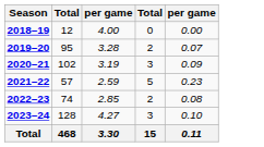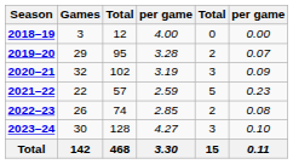 <table class="wikitable" style="text-align:center">
 <tr>
 <th>Season</th>
+<th>Games</th>
 <th>Total </th>
 <th> per game</th>
 <th>Total </th>
 <th> per game</th>
 </tr>
 <tr>
 <td><strong><a href='#'>2018–19</a></strong></td>
+<td>3</td>
 <td>12</td>
 <td><em>4.00</em></td>
 <td>0</td>
 <td><em>0.00</em></td>
 </tr>
 <tr>
 <td><strong><a href='#'>2019–20</a></strong></td>
+<td>29</td>
 <td>95</td>
 <td><em>3.28</em></td>
 <td>2</td>
 <td><em>0.07</em></td>
 </tr>
 <tr>
 <td><strong><a href='#'>2020–21</a></strong></td>
+<td>32</td>
 <td>102</td>
 <td><em>3.19</em></td>
 <td>3</td>
 <td><em>0.09</em></td>
 </tr>
 <tr>
 <td><strong><a href='#'>2021–22</a></strong></td>
+<td>22</td>
 <td>57</td>
 <td><em>2.59</em></td>
 <td>5</td>
 <td><em>0.23</em></td>
 </tr>
 <tr>
 <td><strong><a href='#'>2022–23</a></strong></td>
+<td>26</td>
 <td>74</td>
 <td><em>2.85</em></td>
 <td>2</td>
 <td><em>0.08</em></td>
 </tr>
 <tr>
 <td><strong><a href='#'>2023–24</a></strong></td>
+<td>30</td>
 <td>128</td>
 <td><em>4.27</em></td>
 <td>3</td>
 <td><em>0.10</em></td>
 </tr>
 <tr>
 <th>Total</th>
+<th>142</th>
 <th>468</th>
 <th><em>3.30</em></th>
 <th>15</th>
 <th><em>0.11</em></th>
 </tr>
 </table>
